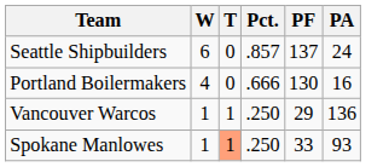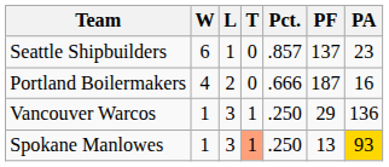 <table class="wikitable">
 <tr>
 <th>Team</th>
 <th>W</th>
+<th>L</th>
 <th>T</th>
 <th>Pct.</th>
 <th>PF</th>
 <th>PA</th>
 </tr>
 <tr align="center">
 <td align="left">Seattle Shipbuilders</td>
 <td>6</td>
+<td>1</td>
 <td>0</td>
 <td>.857</td>
 <td>137</td>
-<td>24</td>
+<td>23</td>
 </tr>
 <tr align="center">
 <td align="left">Portland Boilermakers</td>
 <td>4</td>
+<td>2</td>
 <td>0</td>
 <td>.666</td>
-<td>130</td>
+<td>187</td>
 <td>16</td>
 </tr>
 <tr align="center">
 <td align="left">Vancouver Warcos</td>
 <td>1</td>
+<td>3</td>
 <td>1</td>
 <td>.250</td>
 <td>29</td>
 <td>136</td>
 </tr>
 <tr align="center">
 <td align="left">Spokane Manlowes</td>
 <td>1</td>
+<td>3</td>
 <td style="background: lightsalmon;">1</td>
 <td>.250</td>
-<td>33</td>
-<td>93</td>
+<td>13</td>
+<td style="background: gold;">93</td>
 </tr>
 </table>
